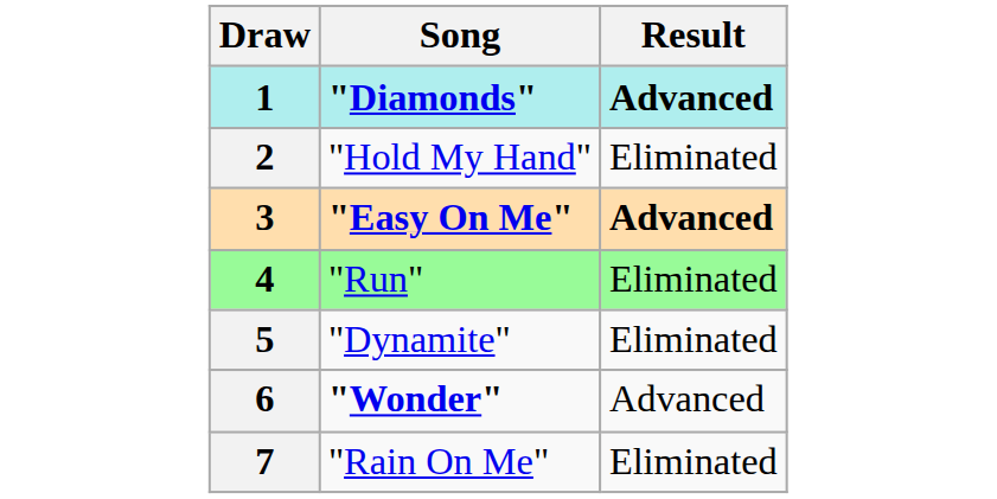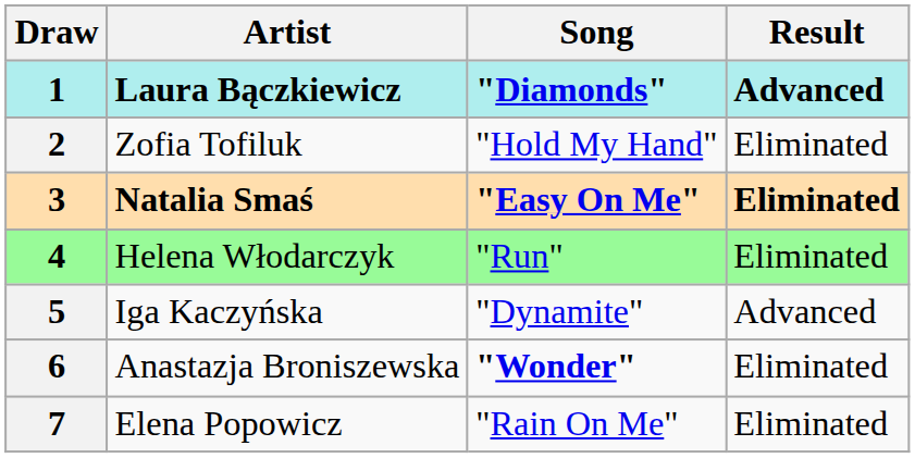 <table class="sortable wikitable plainrowheaders" style="margin: 1em auto 1em auto;">
 <tr>
 <th scope="col">Draw</th>
+<th scope="col">Artist</th>
 <th scope="col">Song</th>
 <th>Result</th>
 </tr>
 <tr style="font-weight:bold; background:paleturquoise;">
 <th scope="row" style="text-align:center; font-weight:bold; background:paleturquoise;">1</th>
+<td>Laura Bączkiewicz</td>
 <td>"<a href='#'>Diamonds</a>"</td>
 <td>Advanced</td>
 </tr>
 <tr>
 <th scope="row" style="text-align:center;">2</th>
+<td>Zofia Tofiluk</td>
 <td>"<a href='#'>Hold My Hand</a>"</td>
 <td>Eliminated</td>
 </tr>
 <tr style="font-weight:bold; background:navajowhite;">
 <th scope="row" style="text-align:center; font-weight:bold; background:navajowhite;">3</th>
+<td>Natalia Smaś</td>
 <td>"<a href='#'>Easy On Me</a>"</td>
-<td>Advanced</td>
+<td>Eliminated</td>
 </tr>
 <tr style="background:palegreen;">
 <th scope="row" style="text-align:center; background:palegreen;">4</th>
+<td>Helena Włodarczyk</td>
 <td>"<a href='#'>Run</a>"</td>
 <td>Eliminated</td>
 </tr>
 <tr>
 <th scope="row" style="text-align:center;">5</th>
+<td>Iga Kaczyńska</td>
 <td>"<a href='#'>Dynamite</a>"</td>
+<td>Advanced</td>
+</tr>
+<tr>
+<th scope="row" style="text-align:center;">6</th>
+<td>Anastazja Broniszewska</td>
+<td><strong>"<a href='#'>Wonder</a>"</strong></td>
 <td>Eliminated</td>
 </tr>
 <tr>
-<th scope="row" style="text-align:center;">6</th>
-<td><strong>"<a href='#'>Wonder</a>"</strong></td>
-<td>Advanced</td>
-</tr>
-<tr>
 <th scope="row" style="text-align:center;">7</th>
+<td>Elena Popowicz</td>
 <td>"<a href='#'>Rain On Me</a>"</td>
 <td>Eliminated</td>
 </tr>
 </table>
